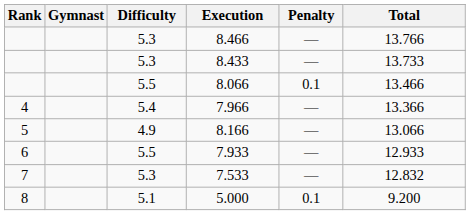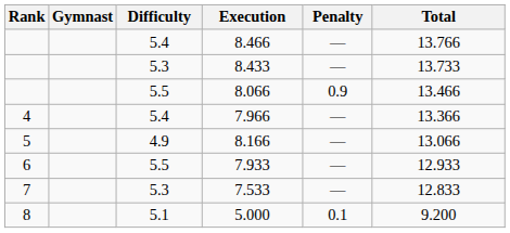 <table class="wikitable" style="text-align:center">
 <tr>
 <th>Rank</th>
 <th>Gymnast</th>
 <th style="width:5em">Difficulty</th>
 <th style="width:6em">Execution</th>
 <th style="width:4em">Penalty</th>
 <th style="width:8em">Total</th>
 </tr>
 <tr>
 <td></td>
 <td align=left></td>
-<td>5.3</td>
+<td>5.4</td>
 <td>8.466</td>
 <td>—</td>
 <td>13.766</td>
 </tr>
 <tr>
 <td></td>
 <td align=left></td>
 <td>5.3</td>
 <td>8.433</td>
 <td>—</td>
 <td>13.733</td>
 </tr>
 <tr>
 <td></td>
 <td align=left></td>
 <td>5.5</td>
 <td>8.066</td>
-<td>0.1</td>
+<td>0.9</td>
 <td>13.466</td>
 </tr>
 <tr>
 <td>4</td>
 <td align=left></td>
 <td>5.4</td>
 <td>7.966</td>
 <td>—</td>
 <td>13.366</td>
 </tr>
 <tr>
 <td>5</td>
 <td align=left></td>
 <td>4.9</td>
 <td>8.166</td>
 <td>—</td>
 <td>13.066</td>
 </tr>
 <tr>
 <td>6</td>
 <td align=left></td>
 <td>5.5</td>
 <td>7.933</td>
 <td>—</td>
 <td>12.933</td>
 </tr>
 <tr>
 <td>7</td>
 <td align=left></td>
 <td>5.3</td>
 <td>7.533</td>
 <td>—</td>
-<td>12.832</td>
+<td>12.833</td>
 </tr>
 <tr>
 <td>8</td>
 <td align=left></td>
 <td>5.1</td>
 <td>5.000</td>
 <td>0.1</td>
 <td>9.200</td>
 </tr>
 </table>
